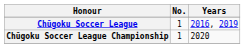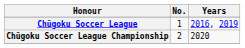 <table class="wikitable plainrowheaders">
 <tr>
 <th scope=col>Honour</th>
 <th scope=col>No.</th>
 <th scope=col>Years</th>
 </tr>
 <tr>
 </tr>
 <tr>
 <th scope=row><a href='#'>Chūgoku Soccer League</a></th>
 <td align="center">1</td>
 <td><a href='#'>2016</a>, <a href='#'>2019</a></td>
 </tr>
 <tr>
 <th scope=row>Chūgoku Soccer League Championship</th>
-<td align="center">1</td>
+<td align="center">2</td>
 <td>2020</td>
 </tr>
 <tr>
 </tr>
 </table>
